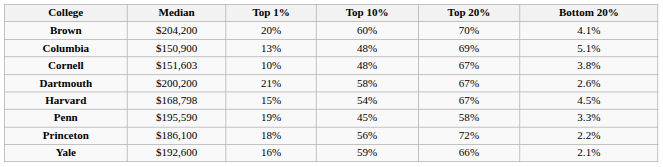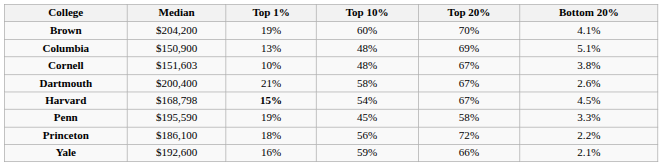 <table class="wikitable sortable" style="margin:auto; text-align:center; width:75%">
 <tr>
 <th>College</th>
 <th>Median</th>
 <th>Top 1%</th>
 <th>Top 10%</th>
 <th>Top 20%</th>
 <th>Bottom 20%</th>
 </tr>
 <tr>
 <td><strong>Brown</strong></td>
 <td>$204,200</td>
-<td>20%</td>
+<td>19%</td>
 <td>60%</td>
 <td>70%</td>
 <td>4.1%</td>
 </tr>
 <tr>
 <td><strong>Columbia</strong></td>
 <td>$150,900</td>
 <td>13%</td>
 <td>48%</td>
 <td>69%</td>
 <td>5.1%</td>
 </tr>
 <tr>
 <td><strong>Cornell</strong></td>
 <td>$151,603</td>
 <td>10%</td>
 <td>48%</td>
 <td>67%</td>
 <td>3.8%</td>
 </tr>
 <tr>
 <td><strong>Dartmouth</strong></td>
-<td>$200,200</td>
+<td>$200,400</td>
 <td>21%</td>
 <td>58%</td>
 <td>67%</td>
 <td>2.6%</td>
 </tr>
 <tr>
 <td><strong>Harvard</strong></td>
 <td>$168,798</td>
-<td>15%</td>
+<td><strong>15%</strong></td>
 <td>54%</td>
 <td>67%</td>
 <td>4.5%</td>
 </tr>
 <tr>
 <td><strong>Penn</strong></td>
 <td>$195,590</td>
 <td>19%</td>
 <td>45%</td>
 <td>58%</td>
 <td>3.3%</td>
 </tr>
 <tr>
 <td><strong>Princeton</strong></td>
 <td>$186,100</td>
 <td>18%</td>
 <td>56%</td>
 <td>72%</td>
 <td>2.2%</td>
 </tr>
 <tr>
 <td><strong>Yale</strong></td>
 <td>$192,600</td>
 <td>16%</td>
 <td>59%</td>
 <td>66%</td>
 <td>2.1%</td>
 </tr>
 </table>
